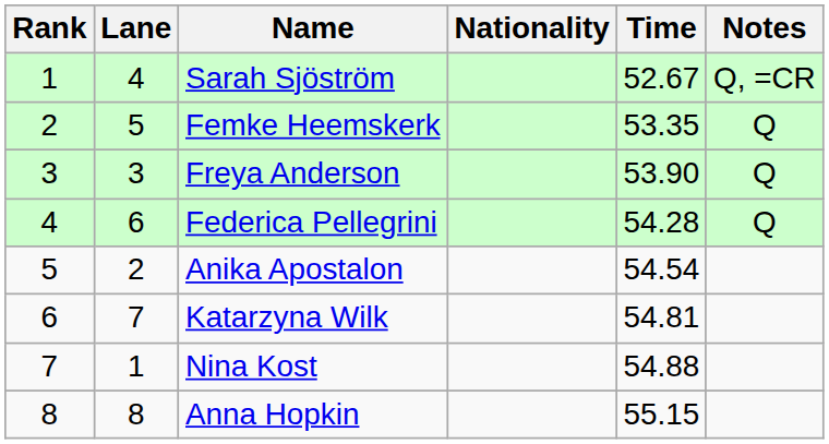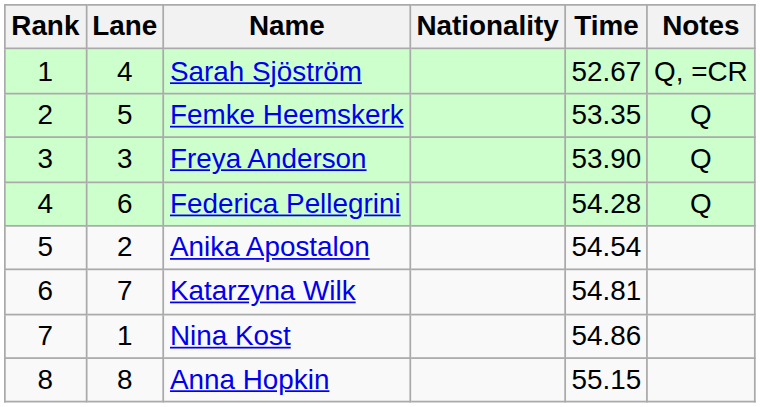 <table class="wikitable sortable" style="text-align:center">
 <tr>
 <th>Rank</th>
 <th>Lane</th>
 <th>Name</th>
 <th>Nationality</th>
 <th>Time</th>
 <th>Notes</th>
 </tr>
 <tr bgcolor=ccffcc>
 <td>1</td>
 <td>4</td>
 <td align=left><a href='#'>Sarah Sjöström</a></td>
 <td align=left></td>
 <td>52.67</td>
 <td>Q, =CR</td>
 </tr>
 <tr bgcolor=ccffcc>
 <td>2</td>
 <td>5</td>
 <td align=left><a href='#'>Femke Heemskerk</a></td>
 <td align=left></td>
 <td>53.35</td>
 <td>Q</td>
 </tr>
 <tr bgcolor=ccffcc>
 <td>3</td>
 <td>3</td>
 <td align=left><a href='#'>Freya Anderson</a></td>
 <td align=left></td>
 <td>53.90</td>
 <td>Q</td>
 </tr>
 <tr bgcolor=ccffcc>
 <td>4</td>
 <td>6</td>
 <td align=left><a href='#'>Federica Pellegrini</a></td>
 <td align=left></td>
 <td>54.28</td>
 <td>Q</td>
 </tr>
 <tr>
 <td>5</td>
 <td>2</td>
 <td align=left><a href='#'>Anika Apostalon</a></td>
 <td align=left></td>
 <td>54.54</td>
 <td></td>
 </tr>
 <tr>
 <td>6</td>
 <td>7</td>
 <td align=left><a href='#'>Katarzyna Wilk</a></td>
 <td align=left></td>
 <td>54.81</td>
 <td></td>
 </tr>
 <tr>
 <td>7</td>
 <td>1</td>
 <td align=left><a href='#'>Nina Kost</a></td>
 <td align=left></td>
-<td>54.88</td>
+<td>54.86</td>
 <td></td>
 </tr>
 <tr>
 <td>8</td>
 <td>8</td>
 <td align=left><a href='#'>Anna Hopkin</a></td>
 <td align=left></td>
 <td>55.15</td>
 <td></td>
 </tr>
 </table>
